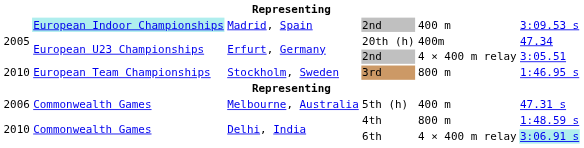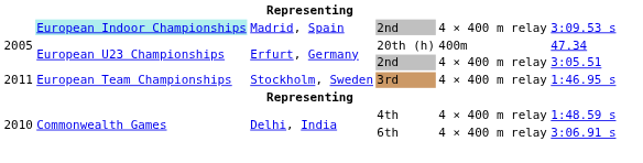 <table>
 <tr>
 <th colspan="6">Representing </th>
 </tr>
 <tr>
 <td rowspan=3>2005</td>
 <td style="background: paleturquoise;"><a href='#'>European Indoor Championships</a></td>
 <td><a href='#'>Madrid</a>, <a href='#'>Spain</a></td>
 <td bgcolor="silver">2nd</td>
-<td>400 m</td>
+<td>4 × 400 m relay</td>
 <td><a href='#'>3:09.53 s</a></td>
 </tr>
 <tr>
 <td rowspan=2><a href='#'>European U23 Championships</a></td>
 <td rowspan=2><a href='#'>Erfurt</a>, <a href='#'>Germany</a></td>
 <td>20th (h)</td>
 <td>400m</td>
 <td><a href='#'>47.34</a></td>
 </tr>
 <tr>
 <td bgcolor=silver>2nd</td>
 <td>4 × 400 m relay</td>
 <td><a href='#'>3:05.51</a></td>
 </tr>
 <tr>
-<td>2010</td>
+<td>2011</td>
 <td><a href='#'>European Team Championships</a></td>
 <td><a href='#'>Stockholm</a>, <a href='#'>Sweden</a></td>
 <td bgcolor="cc9966">3rd</td>
-<td>800 m</td>
+<td>4 × 400 m relay</td>
 <td><a href='#'>1:46.95 s</a></td>
 </tr>
 <tr>
 <th colspan="6">Representing </th>
 </tr>
 <tr>
-<td>2006</td>
-<td><a href='#'>Commonwealth Games</a></td>
-<td><a href='#'>Melbourne</a>, <a href='#'>Australia</a></td>
-<td>5th (h)</td>
-<td>400 m</td>
-<td><a href='#'>47.31 s</a></td>
-</tr>
-<tr>
 <td rowspan=2>2010</td>
 <td rowspan=2><a href='#'>Commonwealth Games</a></td>
 <td rowspan=2><a href='#'>Delhi</a>, <a href='#'>India</a></td>
 <td>4th</td>
-<td>800 m</td>
+<td>4 × 400 m relay</td>
 <td><a href='#'>1:48.59 s</a></td>
 </tr>
 <tr>
 <td>6th</td>
 <td>4 × 400 m relay</td>
-<td style="background: paleturquoise;"><a href='#'>3:06.91 s</a></td>
+<td><a href='#'>3:06.91 s</a></td>
 </tr>
 </table>
